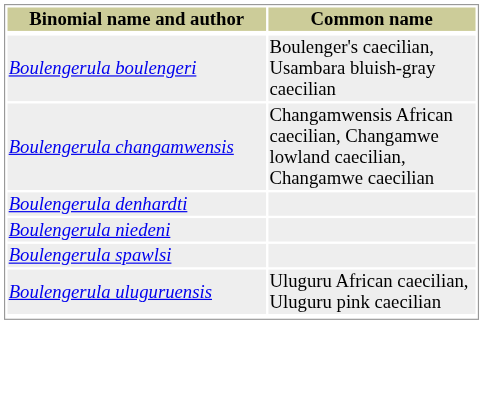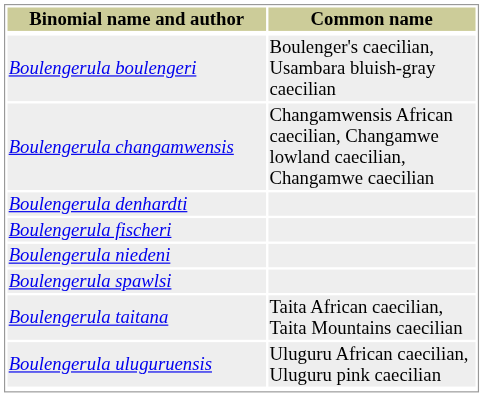 <table style="text-align:left; border:1px solid #999999; width: 65%">
 <tr style="background:#CCCC99; text-align: center; ">
 <th style="width: 50%; ">Binomial name and author</th>
 <th style="width: 40%; ">Common name</th>
 </tr>
 <tr>
 </tr>
 <tr style="background:#EEEEEE;">
 <td><em><a href='#'>Boulengerula boulengeri</a></em> </td>
 <td>Boulenger's caecilian, Usambara bluish-gray caecilian</td>
 </tr>
 <tr style="background:#EEEEEE;">
 <td><em><a href='#'>Boulengerula changamwensis</a></em> </td>
 <td>Changamwensis African caecilian, Changamwe lowland caecilian, Changamwe caecilian</td>
 </tr>
 <tr style="background:#EEEEEE;">
 <td><em><a href='#'>Boulengerula denhardti</a></em> </td>
 <td></td>
 </tr>
 <tr style="background:#EEEEEE;">
+<td><em><a href='#'>Boulengerula fischeri</a></em> </td>
+<td></td>
+</tr>
+<tr style="background:#EEEEEE;">
 <td><em><a href='#'>Boulengerula niedeni</a></em> </td>
 <td></td>
 </tr>
 <tr style="background:#EEEEEE;">
 <td><em><a href='#'>Boulengerula spawlsi</a></em> </td>
 <td></td>
 </tr>
 <tr style="background:#EEEEEE;">
+<td><em><a href='#'>Boulengerula taitana</a></em> </td>
+<td>Taita African caecilian, Taita Mountains caecilian</td>
+</tr>
+<tr style="background:#EEEEEE;">
 <td><em><a href='#'>Boulengerula uluguruensis</a></em> </td>
 <td>Uluguru African caecilian, Uluguru pink caecilian</td>
 </tr>
 <tr>
 </tr>
 </table>
